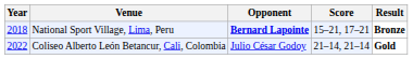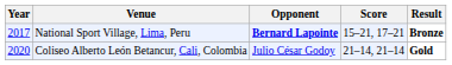 <table class="sortable wikitable" style="font-size: 90%;">
 <tr>
 <th>Year</th>
 <th>Venue</th>
 <th>Opponent</th>
 <th>Score</th>
 <th>Result</th>
 </tr>
 <tr style="background:#ECF2FF">
-<td align="center"><a href='#'>2018</a></td>
+<td align="center"><a href='#'>2017</a></td>
 <td align="left">National Sport Village, <a href='#'>Lima</a>, Peru</td>
 <td align="left"><strong> <a href='#'>Bernard Lapointe</a></strong></td>
 <td align="left">15–21, 17–21</td>
 <td style="text-align:left; background:white"> <strong>Bronze</strong></td>
 </tr>
 <tr style="background:#ECF2FF">
-<td align="center"><a href='#'>2022</a></td>
+<td align="center"><a href='#'>2020</a></td>
 <td align="left">Coliseo Alberto León Betancur, <a href='#'>Cali</a>, Colombia</td>
 <td align="left"> <a href='#'>Julio César Godoy</a></td>
 <td align="left">21–14, 21–14</td>
 <td style="text-align:left; background:white"> <strong>Gold</strong></td>
 </tr>
 </table>
